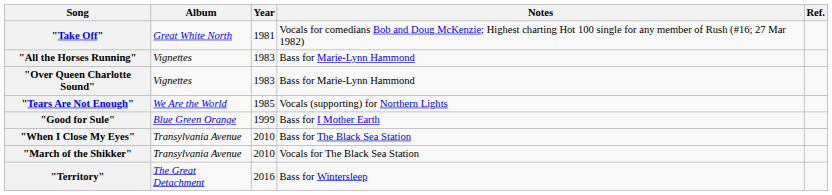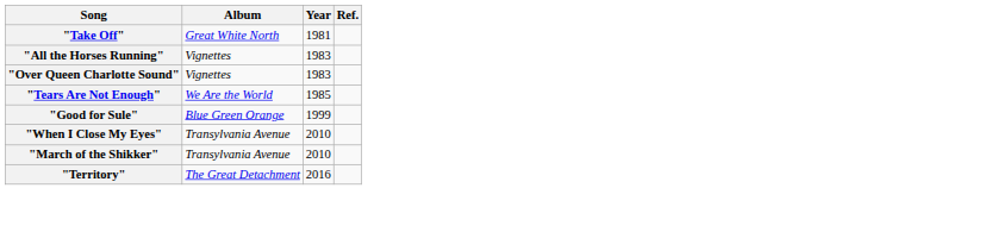 <table class="wikitable sortable plainrowheaders" style="text-align:left;">
 <tr>
 <th scope="col">Song</th>
 <th scope="col">Album</th>
 <th scope="col">Year</th>
-<th scope="col" class="unsortable">Notes</th>
 <th scope="col" class="unsortable">Ref.</th>
 </tr>
 <tr>
 <th scope="row">"<a href='#'>Take Off</a>"</th>
 <td><em><a href='#'>Great White North</a></em></td>
 <td>1981</td>
-<td>Vocals for comedians <a href='#'>Bob and Doug McKenzie</a>; Highest charting Hot 100 single for any member of Rush (#16; 27 Mar 1982)</td>
 <td></td>
 </tr>
 <tr>
 <th scope="row">"All the Horses Running"</th>
 <td><em>Vignettes</em></td>
 <td>1983</td>
-<td>Bass for <a href='#'>Marie-Lynn Hammond</a></td>
 <td></td>
 </tr>
 <tr>
 <th scope="row">"Over Queen Charlotte Sound"</th>
 <td><em>Vignettes</em></td>
 <td>1983</td>
-<td>Bass for Marie-Lynn Hammond</td>
 <td></td>
 </tr>
 <tr>
 <th scope="row">"<a href='#'>Tears Are Not Enough</a>"</th>
 <td><em><a href='#'>We Are the World</a></em></td>
 <td>1985</td>
-<td>Vocals (supporting) for <a href='#'>Northern Lights</a></td>
 <td></td>
 </tr>
 <tr>
 <th scope="row">"Good for Sule"</th>
 <td><em><a href='#'>Blue Green Orange</a></em></td>
 <td>1999</td>
-<td>Bass for <a href='#'>I Mother Earth</a></td>
 <td></td>
 </tr>
 <tr>
 <th scope="row">"When I Close My Eyes"</th>
 <td><em>Transylvania Avenue</em></td>
 <td>2010</td>
-<td>Bass for <a href='#'>The Black Sea Station</a></td>
 <td></td>
 </tr>
 <tr>
 <th scope="row">"March of the Shikker"</th>
 <td><em>Transylvania Avenue</em></td>
 <td>2010</td>
-<td>Vocals for The Black Sea Station</td>
 <td></td>
 </tr>
 <tr>
 <th scope="row">"Territory"</th>
 <td><em><a href='#'>The Great Detachment</a></em></td>
 <td>2016</td>
-<td>Bass for <a href='#'>Wintersleep</a></td>
 <td></td>
 </tr>
 </table>
